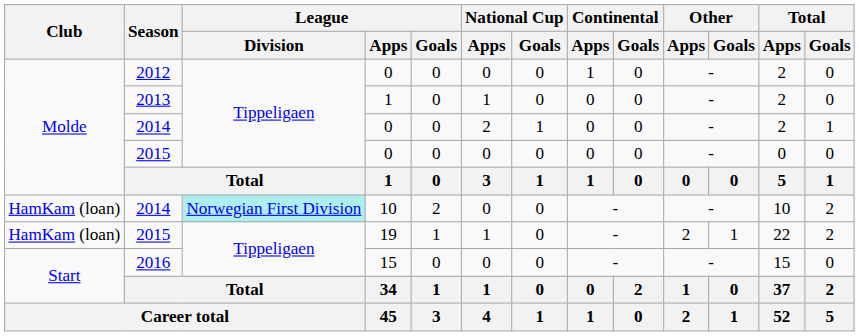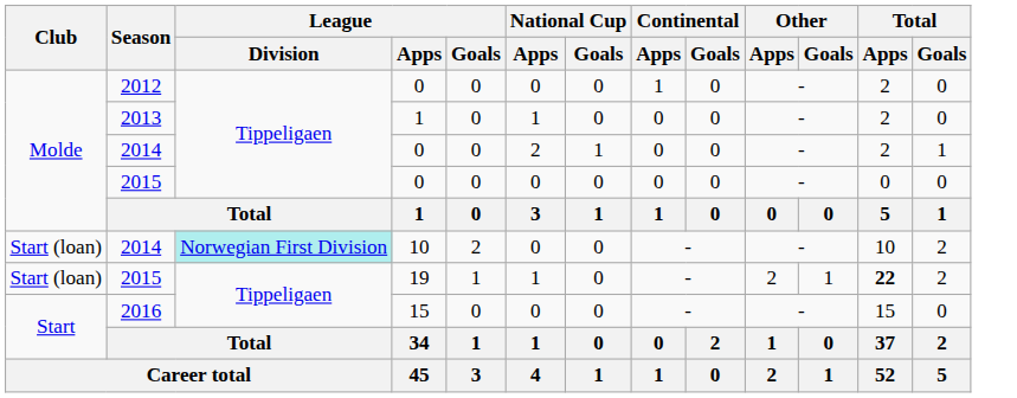 <table class="wikitable" style="text-align: center;">
 <tr>
 <th rowspan="2">Club</th>
 <th rowspan="2">Season</th>
 <th colspan="3">League</th>
 <th colspan="2">National Cup</th>
 <th colspan="2">Continental</th>
 <th colspan="2">Other</th>
 <th colspan="2">Total</th>
 </tr>
 <tr>
 <th>Division</th>
 <th>Apps</th>
 <th>Goals</th>
 <th>Apps</th>
 <th>Goals</th>
 <th>Apps</th>
 <th>Goals</th>
 <th>Apps</th>
 <th>Goals</th>
 <th>Apps</th>
 <th>Goals</th>
 </tr>
 <tr>
 <td rowspan="5" valign="center"><a href='#'>Molde</a></td>
 <td><a href='#'>2012</a></td>
 <td rowspan="4" valign="center"><a href='#'>Tippeligaen</a></td>
 <td>0</td>
 <td>0</td>
 <td>0</td>
 <td>0</td>
 <td>1</td>
 <td>0</td>
 <td colspan="2">-</td>
 <td>2</td>
 <td>0</td>
 </tr>
 <tr>
 <td><a href='#'>2013</a></td>
 <td>1</td>
 <td>0</td>
 <td>1</td>
 <td>0</td>
 <td>0</td>
 <td>0</td>
 <td colspan="2">-</td>
 <td>2</td>
 <td>0</td>
 </tr>
 <tr>
 <td><a href='#'>2014</a></td>
 <td>0</td>
 <td>0</td>
 <td>2</td>
 <td>1</td>
 <td>0</td>
 <td>0</td>
 <td colspan="2">-</td>
 <td>2</td>
 <td>1</td>
 </tr>
 <tr>
 <td><a href='#'>2015</a></td>
 <td>0</td>
 <td>0</td>
 <td>0</td>
 <td>0</td>
 <td>0</td>
 <td>0</td>
 <td colspan="2">-</td>
 <td>0</td>
 <td>0</td>
 </tr>
 <tr>
 <th colspan="2">Total</th>
 <th>1</th>
 <th>0</th>
 <th>3</th>
 <th>1</th>
 <th>1</th>
 <th>0</th>
 <th>0</th>
 <th>0</th>
 <th>5</th>
 <th>1</th>
 </tr>
 <tr>
-<td valign="center"><a href='#'>HamKam</a> (loan)</td>
+<td valign="center"><a href='#'>Start</a> (loan)</td>
 <td><a href='#'>2014</a></td>
 <td style="background: paleturquoise;"><a href='#'>Norwegian First Division</a></td>
 <td>10</td>
 <td>2</td>
 <td>0</td>
 <td>0</td>
 <td colspan="2">-</td>
 <td colspan="2">-</td>
 <td>10</td>
 <td>2</td>
 </tr>
 <tr>
-<td valign="center"><a href='#'>HamKam</a> (loan)</td>
+<td valign="center"><a href='#'>Start</a> (loan)</td>
 <td><a href='#'>2015</a></td>
 <td rowspan="2" valign="center"><a href='#'>Tippeligaen</a></td>
 <td>19</td>
 <td>1</td>
 <td>1</td>
 <td>0</td>
 <td colspan="2">-</td>
 <td>2</td>
 <td>1</td>
-<td>22</td>
+<td><strong>22</strong></td>
 <td>2</td>
 </tr>
 <tr>
 <td rowspan="2" valign="center"><a href='#'>Start</a></td>
 <td><a href='#'>2016</a></td>
 <td>15</td>
 <td>0</td>
 <td>0</td>
 <td>0</td>
 <td colspan="2">-</td>
 <td colspan="2">-</td>
 <td>15</td>
 <td>0</td>
 </tr>
 <tr>
 <th colspan="2">Total</th>
 <th>34</th>
 <th>1</th>
 <th>1</th>
 <th>0</th>
 <th>0</th>
 <th>2</th>
 <th>1</th>
 <th>0</th>
 <th>37</th>
 <th>2</th>
 </tr>
 <tr>
 <th colspan="3">Career total</th>
 <th>45</th>
 <th>3</th>
 <th>4</th>
 <th>1</th>
 <th>1</th>
 <th>0</th>
 <th>2</th>
 <th>1</th>
 <th>52</th>
 <th>5</th>
 </tr>
 </table>
